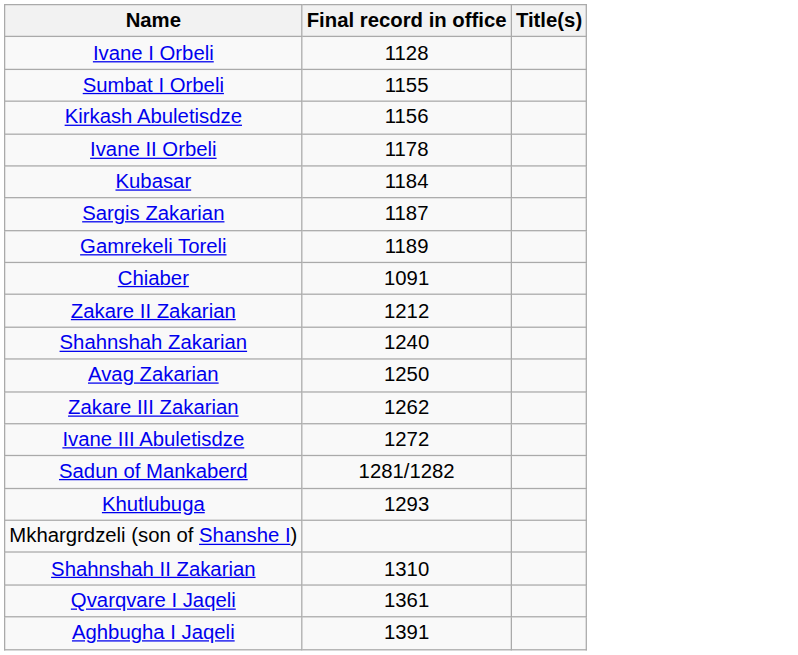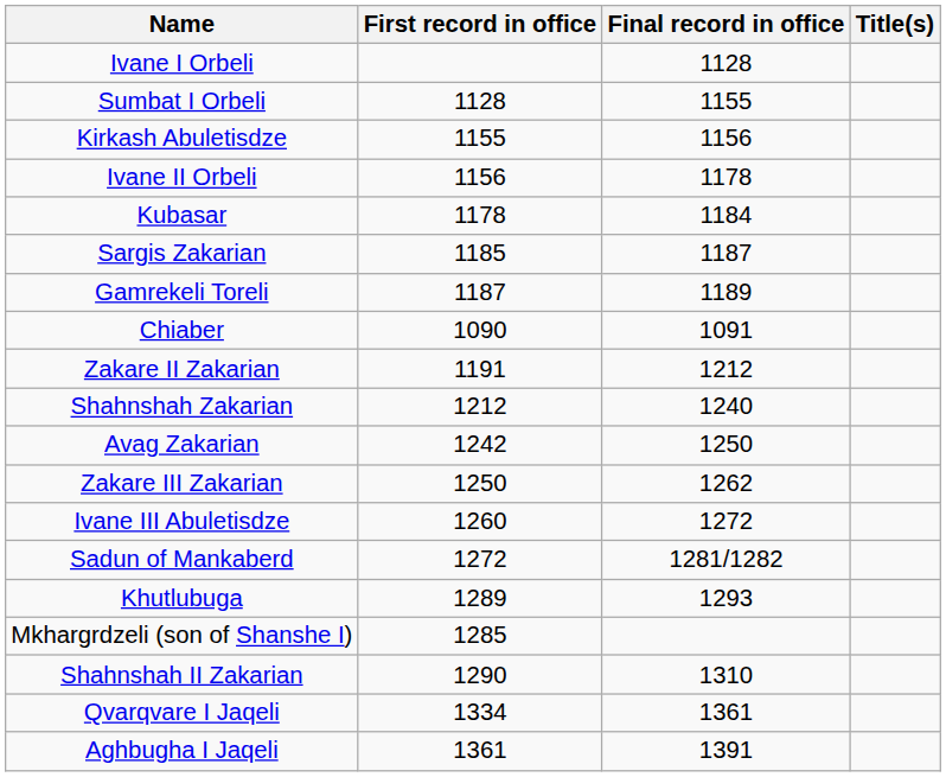 <table class="wikitable" style="text-align:center;">
 <tr>
 <th>Name</th>
+<th>First record in office</th>
 <th>Final record in office</th>
 <th>Title(s)</th>
 </tr>
 <tr>
 <td><a href='#'>Ivane I Orbeli</a></td>
+<td></td>
 <td>1128</td>
 <td></td>
 </tr>
 <tr>
 <td><a href='#'>Sumbat I Orbeli</a></td>
+<td>1128</td>
 <td>1155</td>
 <td></td>
 </tr>
 <tr>
 <td><a href='#'>Kirkash Abuletisdze</a></td>
+<td>1155</td>
 <td>1156</td>
 <td></td>
 </tr>
 <tr>
 <td><a href='#'>Ivane II Orbeli</a></td>
+<td>1156</td>
 <td>1178</td>
 <td></td>
 </tr>
 <tr>
 <td><a href='#'>Kubasar</a></td>
+<td>1178</td>
 <td>1184</td>
 <td></td>
 </tr>
 <tr>
 <td><a href='#'>Sargis Zakarian</a></td>
+<td>1185</td>
 <td>1187</td>
 <td></td>
 </tr>
 <tr>
 <td><a href='#'>Gamrekeli Toreli</a></td>
+<td>1187</td>
 <td>1189</td>
 <td></td>
 </tr>
 <tr>
 <td><a href='#'>Chiaber</a></td>
+<td>1090</td>
 <td>1091</td>
 <td></td>
 </tr>
 <tr>
 <td><a href='#'>Zakare II Zakarian</a></td>
+<td>1191</td>
 <td>1212</td>
 <td></td>
 </tr>
 <tr>
 <td><a href='#'>Shahnshah Zakarian</a></td>
+<td>1212</td>
 <td>1240</td>
 <td></td>
 </tr>
 <tr>
 <td><a href='#'>Avag Zakarian</a></td>
+<td>1242</td>
 <td>1250</td>
 <td></td>
 </tr>
 <tr>
 <td><a href='#'>Zakare III Zakarian</a></td>
+<td>1250</td>
 <td>1262</td>
 <td></td>
 </tr>
 <tr>
 <td><a href='#'>Ivane III Abuletisdze</a></td>
+<td>1260</td>
 <td>1272</td>
 <td></td>
 </tr>
 <tr>
 <td><a href='#'>Sadun of Mankaberd</a></td>
+<td>1272</td>
 <td>1281/1282</td>
 <td></td>
 </tr>
 <tr>
 <td><a href='#'>Khutlubuga</a></td>
+<td>1289</td>
 <td>1293</td>
 <td></td>
 </tr>
 <tr>
 <td>Mkhargrdzeli (son of <a href='#'>Shanshe I</a>)</td>
+<td>1285</td>
 <td></td>
 <td></td>
 </tr>
 <tr>
 <td><a href='#'>Shahnshah II Zakarian</a></td>
+<td>1290</td>
 <td>1310</td>
 <td></td>
 </tr>
 <tr>
 <td><a href='#'>Qvarqvare I Jaqeli</a></td>
+<td>1334</td>
 <td>1361</td>
 <td></td>
 </tr>
 <tr>
 <td><a href='#'>Aghbugha I Jaqeli</a></td>
+<td>1361</td>
 <td>1391</td>
 <td></td>
 </tr>
 </table>
